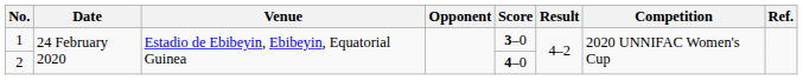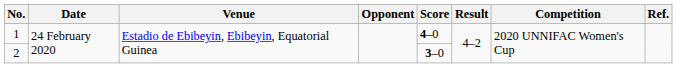 <table class="wikitable">
 <tr>
 <th>No.</th>
 <th>Date</th>
 <th>Venue</th>
 <th>Opponent</th>
 <th>Score</th>
 <th>Result</th>
 <th>Competition</th>
 <th>Ref.</th>
 </tr>
 <tr>
 <td style="text-align:center;">1</td>
 <td rowspan=2>24 February 2020</td>
 <td rowspan=2><a href='#'>Estadio de Ebibeyin</a>, <a href='#'>Ebibeyin</a>, Equatorial Guinea</td>
 <td rowspan=2></td>
-<td style="text-align:center;"><strong>3</strong>–0</td>
+<td><strong>4</strong>–0</td>
 <td rowspan=2 style="text-align:center;">4–2</td>
 <td rowspan=2>2020 UNNIFAC Women's Cup</td>
 <td rowspan=2></td>
 </tr>
 <tr style="text-align:center;">
 <td>2</td>
-<td><strong>4</strong>–0</td>
+<td style="text-align:center;"><strong>3</strong>–0</td>
 </tr>
 </table>
